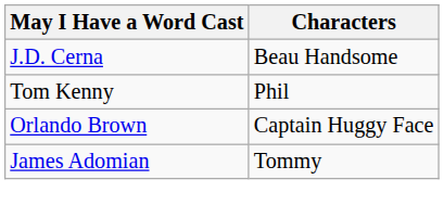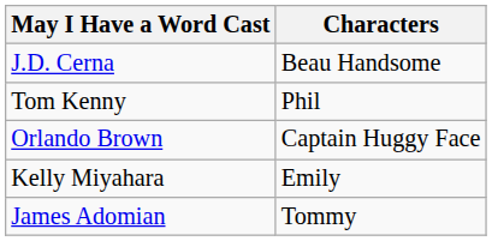 <table class="wikitable">
 <tr>
 <th>May I Have a Word Cast</th>
 <th>Characters</th>
 </tr>
 <tr>
 <td><a href='#'>J.D. Cerna</a></td>
 <td>Beau Handsome</td>
 </tr>
 <tr>
 <td>Tom Kenny</td>
 <td>Phil</td>
 </tr>
 <tr>
 <td><a href='#'>Orlando Brown</a></td>
 <td>Captain Huggy Face</td>
 </tr>
 <tr>
+<td>Kelly Miyahara</td>
+<td>Emily</td>
+</tr>
+<tr>
 <td><a href='#'>James Adomian</a></td>
 <td>Tommy</td>
 </tr>
 </table>
